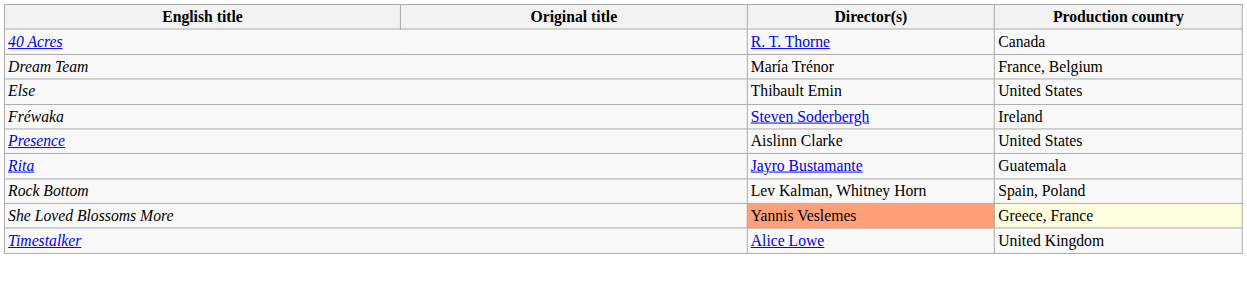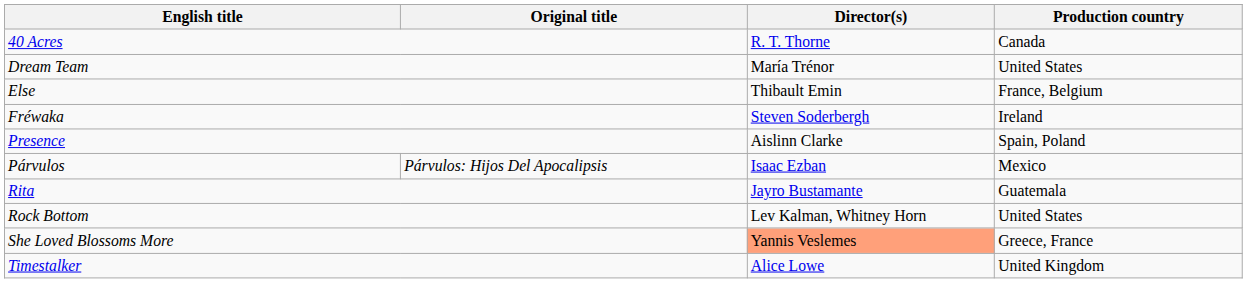 <table class="sortable wikitable" width="100%" cellpadding="5">
 <tr>
 <th scope="col" width="32%">English title</th>
 <th scope="col" width="28%">Original title</th>
 <th scope="col" width="20%">Director(s)</th>
 <th scope="col" width="20%">Production country</th>
 </tr>
 <tr>
 <td colspan=2><em><a href='#'>40 Acres</a></em></td>
 <td><a href='#'>R. T. Thorne</a></td>
 <td>Canada</td>
 </tr>
 <tr>
 <td colspan=2><em>Dream Team</em></td>
 <td>María Trénor</td>
-<td>France, Belgium</td>
+<td>United States</td>
 </tr>
 <tr>
 <td colspan=2><em>Else</em></td>
 <td>Thibault Emin</td>
-<td>United States</td>
+<td>France, Belgium</td>
 </tr>
 <tr>
 <td colspan=2><em>Fréwaka</em></td>
 <td><a href='#'>Steven Soderbergh</a></td>
 <td>Ireland</td>
 </tr>
 <tr>
 <td colspan=2><em><a href='#'>Presence</a></em></td>
 <td>Aislinn Clarke</td>
-<td>United States</td>
+<td>Spain, Poland</td>
+</tr>
+<tr>
+<td><em>Párvulos</em></td>
+<td><em>Párvulos: Hijos Del Apocalipsis</em></td>
+<td><a href='#'>Isaac Ezban</a></td>
+<td>Mexico</td>
 </tr>
 <tr>
 <td colspan=2><em><a href='#'>Rita</a></em></td>
 <td><a href='#'>Jayro Bustamante</a></td>
 <td>Guatemala</td>
 </tr>
 <tr>
 <td colspan=2><em>Rock Bottom</em></td>
 <td>Lev Kalman, Whitney Horn</td>
-<td>Spain, Poland</td>
+<td>United States</td>
 </tr>
 <tr>
 <td colspan=2><em>She Loved Blossoms More</em></td>
 <td style="background: lightsalmon;">Yannis Veslemes</td>
-<td style="background: lightyellow;">Greece, France</td>
+<td>Greece, France</td>
 </tr>
 <tr>
 <td colspan=2><em><a href='#'>Timestalker</a></em></td>
 <td><a href='#'>Alice Lowe</a></td>
 <td>United Kingdom</td>
 </tr>
 </table>
